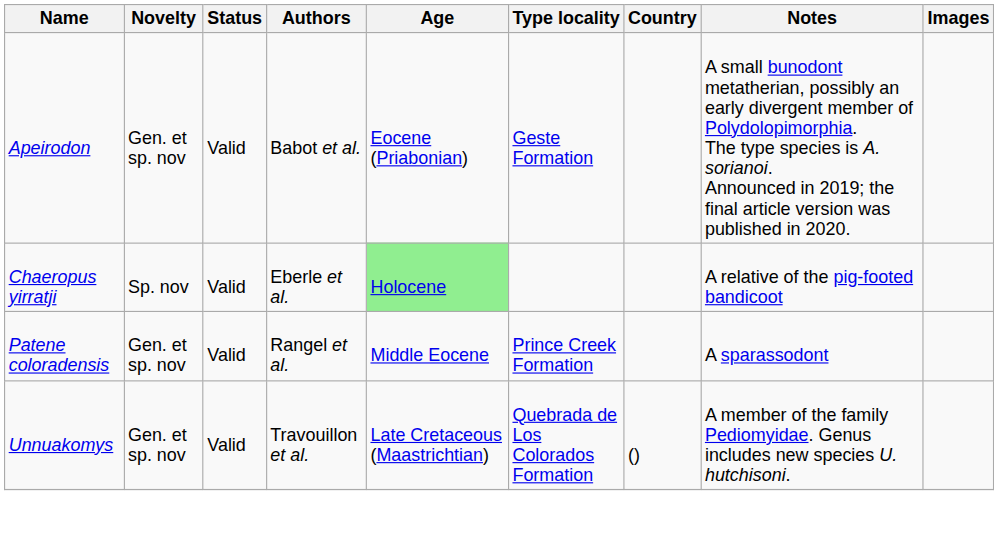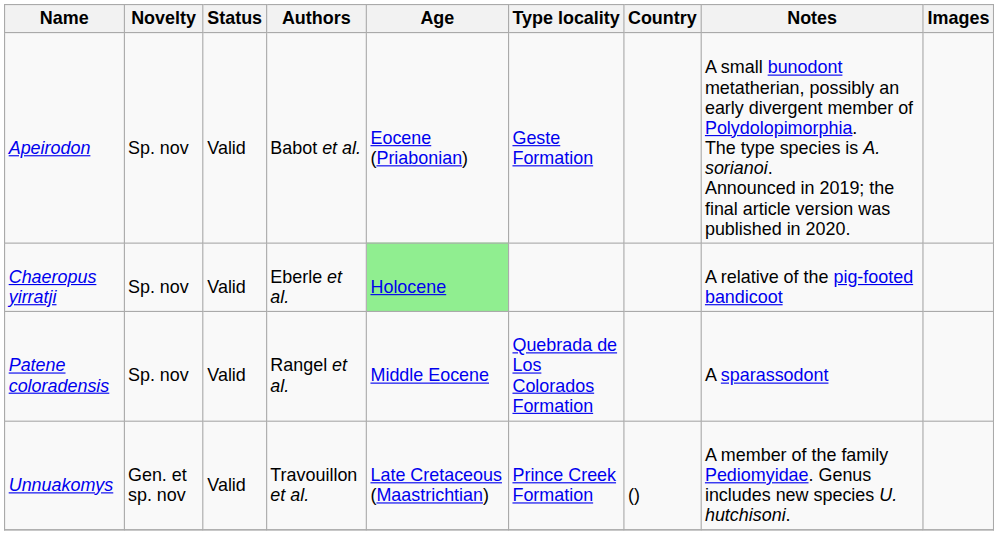 <table class="wikitable sortable" align="center" width="100%">
 <tr>
 <th>Name</th>
 <th>Novelty</th>
 <th>Status</th>
 <th>Authors</th>
 <th>Age</th>
 <th>Type locality</th>
 <th>Country</th>
 <th>Notes</th>
 <th>Images</th>
 </tr>
 <tr>
 <td><br><em><a href='#'>Apeirodon</a></em></td>
-<td><br>Gen. et sp. nov</td>
+<td><br>Sp. nov</td>
 <td><br>Valid</td>
 <td><br>Babot <em>et al.</em></td>
 <td><br><a href='#'>Eocene</a> (<a href='#'>Priabonian</a>)</td>
 <td><br><a href='#'>Geste Formation</a></td>
 <td><br></td>
 <td><br>A small <a href='#'>bunodont</a> metatherian, possibly an early divergent member of <a href='#'>Polydolopimorphia</a>.<br> The type species is <em>A. sorianoi</em>.<br>Announced in 2019; the final article version was published in 2020.</td>
 <td></td>
 </tr>
 <tr>
 <td><br><em><a href='#'>Chaeropus yirratji</a></em></td>
 <td><br>Sp. nov</td>
 <td><br>Valid</td>
 <td><br>Eberle <em>et al.</em></td>
 <td style="background: lightgreen;"><br><a href='#'>Holocene</a></td>
 <td></td>
 <td><br></td>
 <td><br>A relative of the <a href='#'>pig-footed bandicoot</a></td>
 <td></td>
 </tr>
 <tr>
 <td><br><em><a href='#'>Patene coloradensis</a></em></td>
-<td><br>Gen. et sp. nov</td>
+<td><br>Sp. nov</td>
 <td><br>Valid</td>
 <td><br>Rangel <em>et al.</em></td>
 <td><br><a href='#'>Middle Eocene</a></td>
-<td><br><a href='#'>Prince Creek Formation</a></td>
+<td><br><a href='#'>Quebrada de Los Colorados Formation</a></td>
 <td><br></td>
 <td><br>A <a href='#'>sparassodont</a></td>
 <td></td>
 </tr>
 <tr>
 <td><br><em><a href='#'>Unnuakomys</a></em></td>
 <td><br>Gen. et sp. nov</td>
 <td><br>Valid</td>
 <td><br>Travouillon <em>et al.</em></td>
 <td><br><a href='#'>Late Cretaceous</a> (<a href='#'>Maastrichtian</a>)</td>
-<td><br><a href='#'>Quebrada de Los Colorados Formation</a></td>
+<td><br><a href='#'>Prince Creek Formation</a></td>
 <td><br><br>()</td>
 <td><br>A member of the family <a href='#'>Pediomyidae</a>. Genus includes new species <em>U. hutchisoni</em>.</td>
 <td></td>
 </tr>
 <tr>
 </tr>
 </table>
